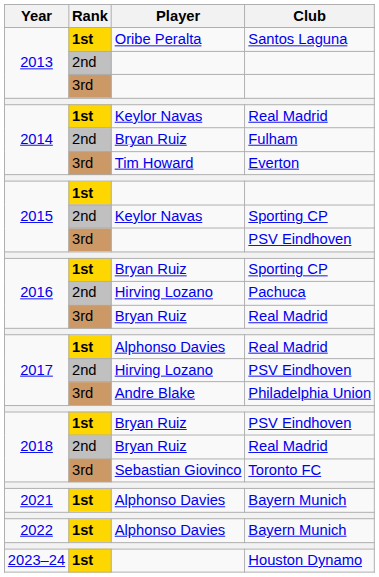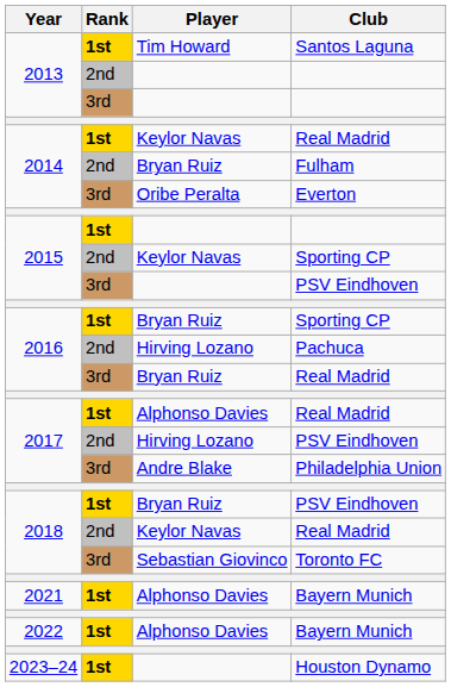 <table class="wikitable">
 <tr>
 <th scope="col">Year</th>
 <th scope="col">Rank</th>
 <th scope="col">Player</th>
 <th scope="col">Club</th>
 </tr>
 <tr>
 <td rowspan="3" style="text-align:center"><a href='#'>2013</a></td>
 <td scope="col" style="background-color: gold"><strong>1st</strong></td>
-<td> <a href='#'>Oribe Peralta</a></td>
+<td> <a href='#'>Tim Howard</a></td>
 <td> <a href='#'>Santos Laguna</a></td>
 </tr>
 <tr>
 <td scope="col" style="background-color: silver">2nd</td>
 <td></td>
 <td></td>
 </tr>
 <tr>
 <td scope="col" style="background-color: #cc9966">3rd</td>
 <td></td>
 <td></td>
 </tr>
 <tr>
 <th colspan="4"></th>
 </tr>
 <tr>
 <td rowspan="3" style="text-align:center"><a href='#'>2014</a></td>
 <td scope="col" style="background-color: gold"><strong>1st</strong></td>
 <td> <a href='#'>Keylor Navas</a></td>
 <td> <a href='#'>Real Madrid</a></td>
 </tr>
 <tr>
 <td scope="col" style="background-color: silver">2nd</td>
 <td> <a href='#'>Bryan Ruiz</a></td>
 <td> <a href='#'>Fulham</a></td>
 </tr>
 <tr>
 <td scope="col" style="background-color: #cc9966">3rd</td>
-<td> <a href='#'>Tim Howard</a></td>
+<td> <a href='#'>Oribe Peralta</a></td>
 <td> <a href='#'>Everton</a></td>
 </tr>
 <tr>
 <th colspan="4"></th>
 </tr>
 <tr>
 <td rowspan="3" style="text-align:center"><a href='#'>2015</a></td>
 <td scope="col" style="background-color: gold"><strong>1st</strong></td>
 <td></td>
 <td></td>
 </tr>
 <tr>
 <td scope="col" style="background-color: silver">2nd</td>
 <td> <a href='#'>Keylor Navas</a></td>
 <td> <a href='#'>Sporting CP</a></td>
 </tr>
 <tr>
 <td scope="col" style="background-color: #cc9966">3rd</td>
 <td></td>
 <td> <a href='#'>PSV Eindhoven</a></td>
 </tr>
 <tr>
 <th colspan="4"></th>
 </tr>
 <tr>
 <td rowspan="3" style="text-align:center"><a href='#'>2016</a></td>
 <td scope="col" style="background-color: gold"><strong>1st</strong></td>
 <td> <a href='#'>Bryan Ruiz</a></td>
 <td> <a href='#'>Sporting CP</a></td>
 </tr>
 <tr>
 <td scope="col" style="background-color: silver">2nd</td>
 <td> <a href='#'>Hirving Lozano</a></td>
 <td> <a href='#'>Pachuca</a></td>
 </tr>
 <tr>
 <td scope="col" style="background-color: #cc9966">3rd</td>
 <td> <a href='#'>Bryan Ruiz</a></td>
 <td> <a href='#'>Real Madrid</a></td>
 </tr>
 <tr>
 <th colspan="4"></th>
 </tr>
 <tr>
 <td rowspan="3" style="text-align:center"><a href='#'>2017</a></td>
 <td scope="col" style="background-color: gold"><strong>1st</strong></td>
 <td> <a href='#'>Alphonso Davies</a></td>
 <td> <a href='#'>Real Madrid</a></td>
 </tr>
 <tr>
 <td scope="col" style="background-color: silver">2nd</td>
 <td> <a href='#'>Hirving Lozano</a></td>
 <td> <a href='#'>PSV Eindhoven</a></td>
 </tr>
 <tr>
 <td scope="col" style="background-color: #cc9966">3rd</td>
 <td> <a href='#'>Andre Blake</a></td>
 <td> <a href='#'>Philadelphia Union</a></td>
 </tr>
 <tr>
 <th colspan="4"></th>
 </tr>
 <tr>
 <td rowspan="3" style="text-align:center"><a href='#'>2018</a></td>
 <td scope="col" style="background-color: gold"><strong>1st</strong></td>
 <td> <a href='#'>Bryan Ruiz</a></td>
 <td> <a href='#'>PSV Eindhoven</a></td>
 </tr>
 <tr>
 <td scope="col" style="background-color: silver">2nd</td>
-<td> <a href='#'>Bryan Ruiz</a></td>
+<td> <a href='#'>Keylor Navas</a></td>
 <td> <a href='#'>Real Madrid</a></td>
 </tr>
 <tr>
 <td scope="col" style="background-color: #cc9966">3rd</td>
 <td> <a href='#'>Sebastian Giovinco</a></td>
 <td> <a href='#'>Toronto FC</a></td>
 </tr>
 <tr>
 <th colspan="4"></th>
 </tr>
 <tr>
 <td style="text-align:center"><a href='#'>2021</a></td>
 <td scope="col" style="background-color: gold"><strong>1st</strong></td>
 <td> <a href='#'>Alphonso Davies</a></td>
 <td> <a href='#'>Bayern Munich</a></td>
 </tr>
 <tr>
 <th colspan="4"></th>
 </tr>
 <tr>
 <td style="text-align:center"><a href='#'>2022</a></td>
 <td scope="col" style="background-color: gold"><strong>1st</strong></td>
 <td> <a href='#'>Alphonso Davies</a></td>
 <td> <a href='#'>Bayern Munich</a></td>
 </tr>
 <tr>
 <th colspan="4"></th>
 </tr>
 <tr>
 <td style="text-align:center"><a href='#'>2023–24</a></td>
 <td scope="col" style="background-color: gold"><strong>1st</strong></td>
 <td></td>
 <td> <a href='#'>Houston Dynamo</a></td>
 </tr>
 </table>
